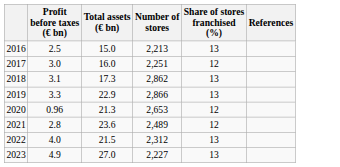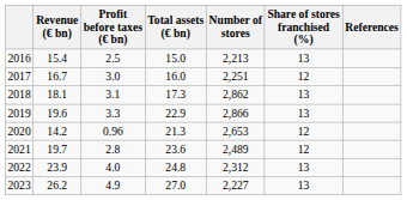 <table class="wikitable" style="text-align:center;">
 <tr>
 <th></th>
+<th>Revenue<br>(€ bn)</th>
 <th>Profit<br>before taxes<br>(€ bn)</th>
 <th>Total assets<br>(€ bn)</th>
 <th>Number of<br>stores</th>
 <th>Share of stores<br>franchised<br>(%)</th>
 <th>References</th>
 </tr>
 <tr>
 <td style="text-align:left;">2016</td>
+<td>15.4</td>
 <td>2.5</td>
 <td>15.0</td>
 <td>2,213</td>
 <td>13</td>
 <td></td>
 </tr>
 <tr>
 <td style="text-align:left;">2017</td>
+<td>16.7</td>
 <td>3.0</td>
 <td>16.0</td>
 <td>2,251</td>
 <td>12</td>
 <td></td>
 </tr>
 <tr>
 <td style="text-align:left;">2018</td>
+<td>18.1</td>
 <td>3.1</td>
 <td>17.3</td>
 <td>2,862</td>
 <td>13</td>
 <td></td>
 </tr>
 <tr>
 <td style="text-align:left;">2019</td>
+<td>19.6</td>
 <td>3.3</td>
 <td>22.9</td>
 <td>2,866</td>
 <td>13</td>
 <td></td>
 </tr>
 <tr>
 <td style="text-align:left;">2020</td>
+<td>14.2</td>
 <td>0.96</td>
 <td>21.3</td>
 <td>2,653</td>
 <td>12</td>
 <td></td>
 </tr>
 <tr>
 <td style="text-align:left;">2021</td>
+<td>19.7</td>
 <td>2.8</td>
 <td>23.6</td>
 <td>2,489</td>
 <td>12</td>
 <td></td>
 </tr>
 <tr>
 <td>2022</td>
+<td>23.9</td>
 <td>4.0</td>
-<td>21.5</td>
+<td>24.8</td>
 <td>2,312</td>
 <td>13</td>
 <td></td>
 </tr>
 <tr>
 <td>2023</td>
+<td>26.2</td>
 <td>4.9</td>
 <td>27.0</td>
 <td>2,227</td>
 <td>13</td>
 <td></td>
 </tr>
 </table>
